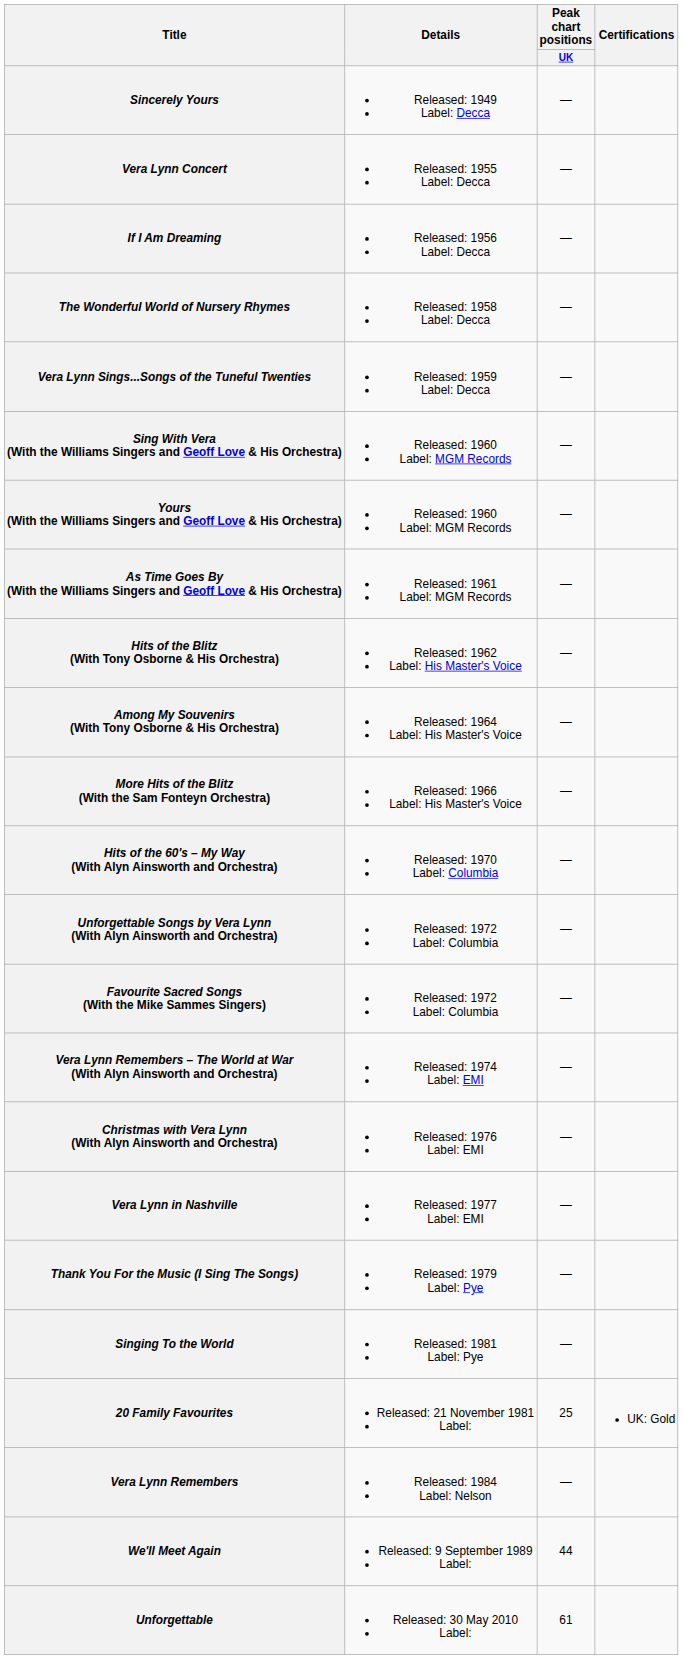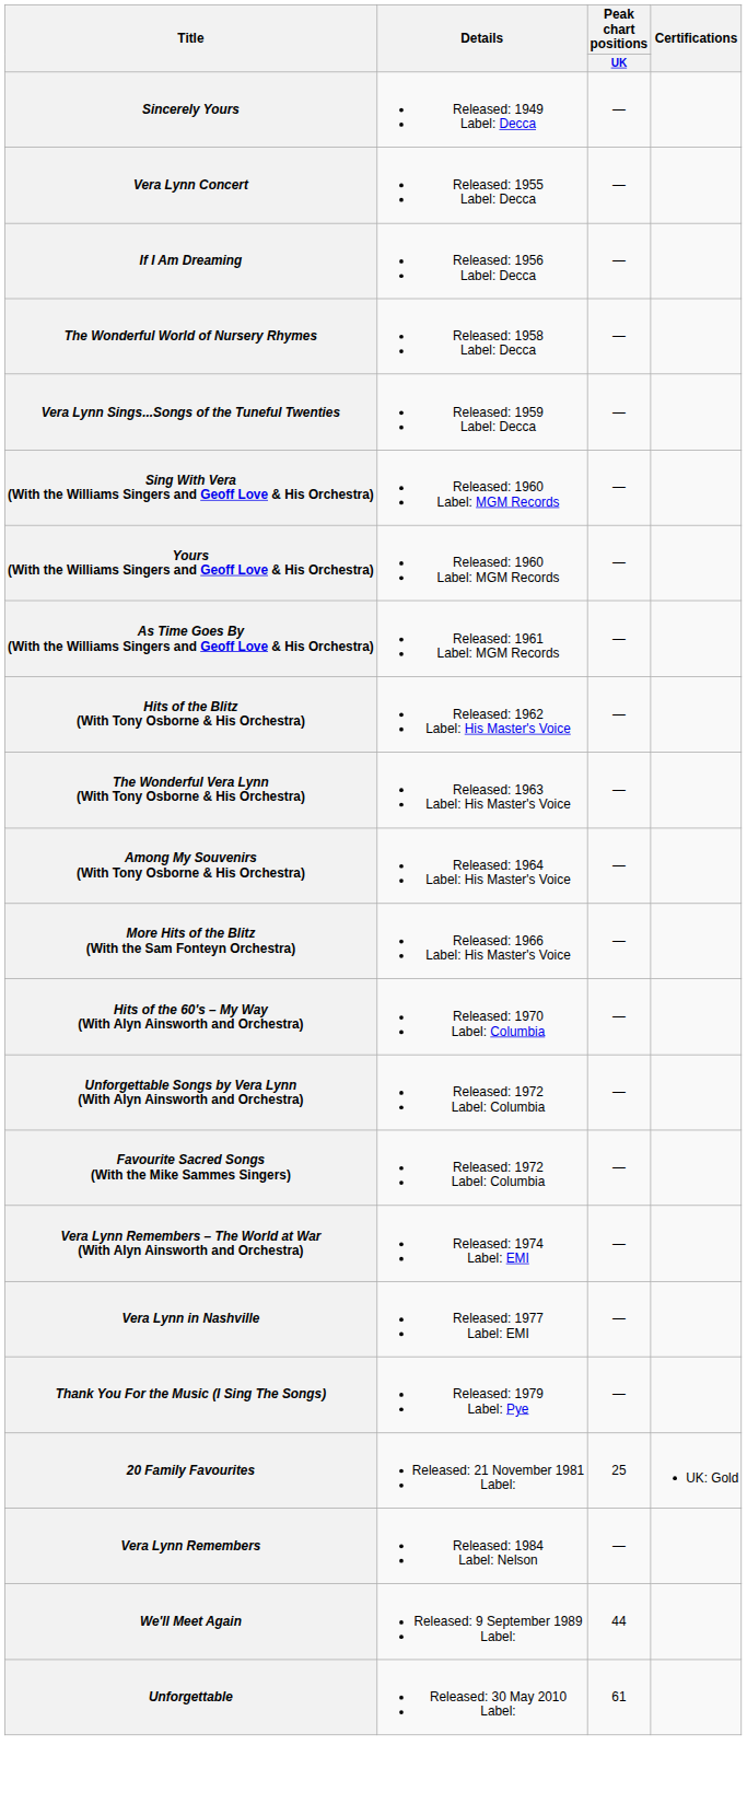 <table class="wikitable plainrowheaders" style="text-align:center;">
 <tr>
 <th scope="col" rowspan="2">Title</th>
 <th scope="col" rowspan="2">Details</th>
 <th scope="col">Peak chart positions</th>
 <th scope="col" rowspan="2">Certifications</th>
 </tr>
 <tr>
 <th scope="col" style="width:3em; font-size:85%;"><a href='#'>UK</a></th>
 </tr>
 <tr>
 <th scope="row"><em>Sincerely Yours</em></th>
 <td><br><ul><li>Released: 1949</li><li>Label: <a href='#'>Decca</a></li></ul></td>
 <td>—</td>
 <td></td>
 </tr>
 <tr>
 <th scope="row"><em>Vera Lynn Concert</em></th>
 <td><br><ul><li>Released: 1955</li><li>Label: Decca</li></ul></td>
 <td>—</td>
 <td></td>
 </tr>
 <tr>
 <th scope="row"><em>If I Am Dreaming</em></th>
 <td><br><ul><li>Released: 1956</li><li>Label: Decca</li></ul></td>
 <td>—</td>
 <td></td>
 </tr>
 <tr>
 <th scope="row"><em>The Wonderful World of Nursery Rhymes</em></th>
 <td><br><ul><li>Released: 1958</li><li>Label: Decca</li></ul></td>
 <td>—</td>
 <td></td>
 </tr>
 <tr>
 <th scope="row"><em>Vera Lynn Sings...Songs of the Tuneful Twenties</em></th>
 <td><br><ul><li>Released: 1959</li><li>Label: Decca</li></ul></td>
 <td>—</td>
 <td></td>
 </tr>
 <tr>
 <th scope="row"><em>Sing With Vera</em><br><span>(With the Williams Singers and <a href='#'>Geoff Love</a> & His Orchestra)</span></th>
 <td><br><ul><li>Released: 1960</li><li>Label: <a href='#'>MGM Records</a></li></ul></td>
 <td>—</td>
 <td></td>
 </tr>
 <tr>
 <th scope="row"><em>Yours</em><br><span>(With the Williams Singers and <a href='#'>Geoff Love</a> & His Orchestra)</span></th>
 <td><br><ul><li>Released: 1960</li><li>Label: MGM Records</li></ul></td>
 <td>—</td>
 <td></td>
 </tr>
 <tr>
 <th scope="row"><em>As Time Goes By</em><br><span>(With the Williams Singers and <a href='#'>Geoff Love</a> & His Orchestra)</span></th>
 <td><br><ul><li>Released: 1961</li><li>Label: MGM Records</li></ul></td>
 <td>—</td>
 <td></td>
 </tr>
 <tr>
 <th scope="row"><em>Hits of the Blitz</em><br><span>(With Tony Osborne & His Orchestra)</span></th>
 <td><br><ul><li>Released: 1962</li><li>Label: <a href='#'>His Master's Voice</a></li></ul></td>
 <td>—</td>
 <td></td>
 </tr>
 <tr>
+<th scope="row"><em>The Wonderful Vera Lynn</em><br><span>(With Tony Osborne & His Orchestra)</span></th>
+<td><br><ul><li>Released: 1963</li><li>Label: His Master's Voice</li></ul></td>
+<td>—</td>
+<td></td>
+</tr>
+<tr>
 <th scope="row"><em>Among My Souvenirs</em><br><span>(With Tony Osborne & His Orchestra)</span></th>
 <td><br><ul><li>Released: 1964</li><li>Label: His Master's Voice</li></ul></td>
 <td>—</td>
 <td></td>
 </tr>
 <tr>
 <th scope="row"><em>More Hits of the Blitz</em><br><span>(With the Sam Fonteyn Orchestra)</span></th>
 <td><br><ul><li>Released: 1966</li><li>Label: His Master's Voice</li></ul></td>
 <td>—</td>
 <td></td>
 </tr>
 <tr>
 <th scope="row"><em>Hits of the 60's – My Way</em><br><span>(With Alyn Ainsworth and Orchestra)</span></th>
 <td><br><ul><li>Released: 1970</li><li>Label: <a href='#'>Columbia</a></li></ul></td>
 <td>—</td>
 <td></td>
 </tr>
 <tr>
 <th scope="row"><em>Unforgettable Songs by Vera Lynn</em><br><span>(With Alyn Ainsworth and Orchestra)</span></th>
 <td><br><ul><li>Released: 1972</li><li>Label: Columbia</li></ul></td>
 <td>—</td>
 <td></td>
 </tr>
 <tr>
 <th scope="row"><em>Favourite Sacred Songs</em><br><span>(With the Mike Sammes Singers)</span></th>
 <td><br><ul><li>Released: 1972</li><li>Label: Columbia</li></ul></td>
 <td>—</td>
 <td></td>
 </tr>
 <tr>
 <th scope="row"><em>Vera Lynn Remembers – The World at War</em><br><span>(With Alyn Ainsworth and Orchestra)</span></th>
 <td><br><ul><li>Released: 1974</li><li>Label: <a href='#'>EMI</a></li></ul></td>
 <td>—</td>
 <td></td>
 </tr>
 <tr>
-<th scope="row"><em>Christmas with Vera Lynn</em><br><span>(With Alyn Ainsworth and Orchestra)</span></th>
-<td><br><ul><li>Released: 1976</li><li>Label: EMI</li></ul></td>
-<td>—</td>
-<td></td>
-</tr>
-<tr>
 <th scope="row"><em>Vera Lynn in Nashville</em></th>
 <td><br><ul><li>Released: 1977</li><li>Label: EMI</li></ul></td>
 <td>—</td>
 <td></td>
 </tr>
 <tr>
 <th scope="row"><em>Thank You For the Music (I Sing The Songs)</em></th>
 <td><br><ul><li>Released: 1979</li><li>Label: <a href='#'>Pye</a></li></ul></td>
-<td>—</td>
-<td></td>
-</tr>
-<tr>
-<th scope="row"><em>Singing To the World</em></th>
-<td><br><ul><li>Released: 1981</li><li>Label: Pye</li></ul></td>
 <td>—</td>
 <td></td>
 </tr>
 <tr>
 <th scope="row"><em>20 Family Favourites</em></th>
 <td><br><ul><li>Released: 21 November 1981</li><li>Label:</li></ul></td>
 <td>25</td>
 <td><br><ul><li>UK: Gold</li></ul></td>
 </tr>
 <tr>
 <th scope="row"><em>Vera Lynn Remembers</em></th>
 <td><br><ul><li>Released: 1984</li><li>Label: Nelson</li></ul></td>
 <td>—</td>
 <td></td>
 </tr>
 <tr>
 <th scope="row"><em>We'll Meet Again</em></th>
 <td><br><ul><li>Released: 9 September 1989</li><li>Label:</li></ul></td>
 <td>44</td>
 <td></td>
 </tr>
 <tr>
 <th scope="row"><em>Unforgettable</em></th>
 <td><br><ul><li>Released: 30 May 2010</li><li>Label:</li></ul></td>
 <td>61</td>
 <td></td>
 </tr>
 </table>
